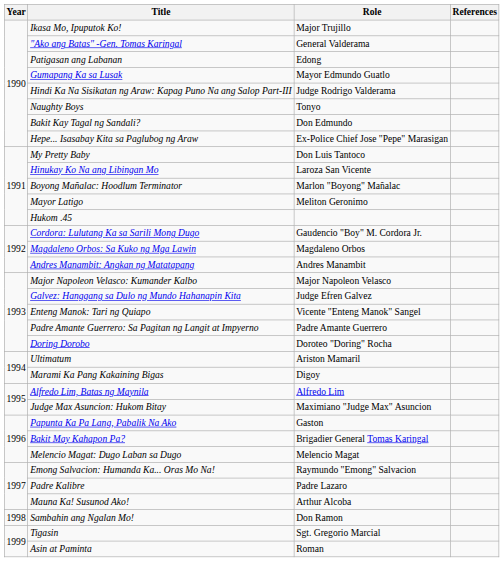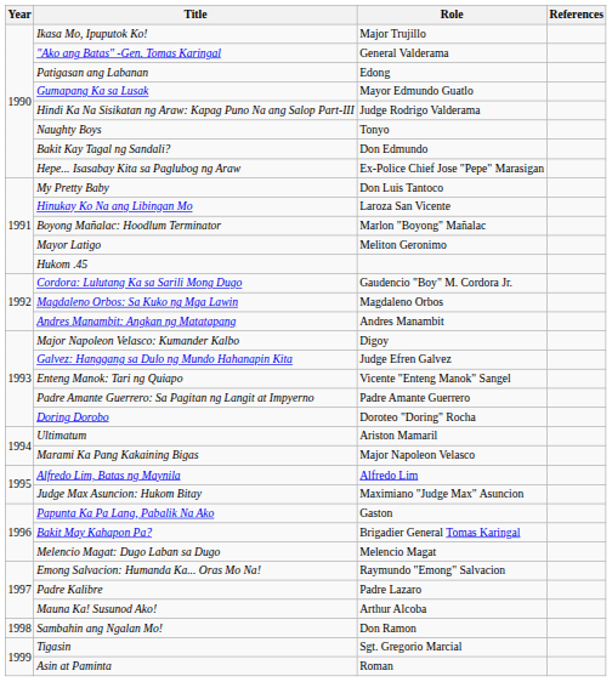 <table class="wikitable" style="font-size: 95%;">
 <tr>
 <th>Year</th>
 <th>Title</th>
 <th>Role</th>
 <th>References</th>
 </tr>
 <tr>
 <td rowspan="8">1990</td>
 <td><em>Ikasa Mo, Ipuputok Ko!</em></td>
 <td>Major Trujillo</td>
 <td></td>
 </tr>
 <tr>
 <td><em><a href='#'>"Ako ang Batas" -Gen. Tomas Karingal</a></em></td>
 <td>General Valderama</td>
 <td></td>
 </tr>
 <tr>
 <td><em>Patigasan ang Labanan</em></td>
 <td>Edong</td>
 <td></td>
 </tr>
 <tr>
 <td><em><a href='#'>Gumapang Ka sa Lusak</a></em></td>
 <td>Mayor Edmundo Guatlo</td>
 <td></td>
 </tr>
 <tr>
 <td><em>Hindi Ka Na Sisikatan ng Araw: Kapag Puno Na ang Salop Part-III</em></td>
 <td>Judge Rodrigo Valderama</td>
 <td></td>
 </tr>
 <tr>
 <td><em>Naughty Boys</em></td>
 <td>Tonyo</td>
 <td></td>
 </tr>
 <tr>
 <td><em>Bakit Kay Tagal ng Sandali?</em></td>
 <td>Don Edmundo</td>
 <td></td>
 </tr>
 <tr>
 <td><em>Hepe... Isasabay Kita sa Paglubog ng Araw</em></td>
 <td>Ex-Police Chief Jose "Pepe" Marasigan</td>
 <td></td>
 </tr>
 <tr>
 <td rowspan="5">1991</td>
 <td><em>My Pretty Baby</em></td>
 <td>Don Luis Tantoco</td>
 <td></td>
 </tr>
 <tr>
 <td><em><a href='#'>Hinukay Ko Na ang Libingan Mo</a></em></td>
 <td>Laroza San Vicente</td>
 <td></td>
 </tr>
 <tr>
 <td><em>Boyong Mañalac: Hoodlum Terminator</em></td>
 <td>Marlon "Boyong" Mañalac</td>
 <td></td>
 </tr>
 <tr>
 <td><em>Mayor Latigo</em></td>
 <td>Meliton Geronimo</td>
 <td></td>
 </tr>
 <tr>
 <td><em>Hukom .45</em></td>
 <td></td>
 <td></td>
 </tr>
 <tr>
 <td rowspan="3">1992</td>
 <td><em><a href='#'>Cordora: Lulutang Ka sa Sarili Mong Dugo</a></em></td>
 <td>Gaudencio "Boy" M. Cordora Jr.</td>
 <td></td>
 </tr>
 <tr>
 <td><em><a href='#'>Magdaleno Orbos: Sa Kuko ng Mga Lawin</a></em></td>
 <td>Magdaleno Orbos</td>
 <td></td>
 </tr>
 <tr>
 <td><em><a href='#'>Andres Manambit: Angkan ng Matatapang</a></em></td>
 <td>Andres Manambit</td>
 <td></td>
 </tr>
 <tr>
 <td rowspan="5">1993</td>
 <td><em>Major Napoleon Velasco: Kumander Kalbo</em></td>
-<td>Major Napoleon Velasco</td>
+<td>Digoy</td>
 <td></td>
 </tr>
 <tr>
 <td><em><a href='#'>Galvez: Hanggang sa Dulo ng Mundo Hahanapin Kita</a></em></td>
 <td>Judge Efren Galvez</td>
 <td></td>
 </tr>
 <tr>
 <td><em>Enteng Manok: Tari ng Quiapo</em></td>
 <td>Vicente "Enteng Manok" Sangel</td>
 <td></td>
 </tr>
 <tr>
 <td><em>Padre Amante Guerrero: Sa Pagitan ng Langit at Impyerno</em></td>
 <td>Padre Amante Guerrero</td>
 <td></td>
 </tr>
 <tr>
 <td><em><a href='#'>Doring Dorobo</a></em></td>
 <td>Doroteo "Doring" Rocha</td>
 <td></td>
 </tr>
 <tr>
 <td rowspan="2">1994</td>
 <td><em>Ultimatum</em></td>
 <td>Ariston Mamaril</td>
 <td></td>
 </tr>
 <tr>
 <td><em>Marami Ka Pang Kakaining Bigas</em></td>
-<td>Digoy</td>
+<td>Major Napoleon Velasco</td>
 <td></td>
 </tr>
 <tr>
 <td rowspan="2">1995</td>
 <td><em><a href='#'>Alfredo Lim, Batas ng Maynila</a></em></td>
 <td><a href='#'>Alfredo Lim</a></td>
 <td></td>
 </tr>
 <tr>
 <td><em>Judge Max Asuncion: Hukom Bitay</em></td>
 <td>Maximiano "Judge Max" Asuncion</td>
 <td></td>
 </tr>
 <tr>
 <td rowspan="3">1996</td>
 <td><em><a href='#'>Papunta Ka Pa Lang, Pabalik Na Ako</a></em></td>
 <td>Gaston</td>
 <td></td>
 </tr>
 <tr>
 <td><em><a href='#'>Bakit May Kahapon Pa?</a></em></td>
 <td>Brigadier General <a href='#'>Tomas Karingal</a></td>
 <td></td>
 </tr>
 <tr>
 <td><em>Melencio Magat: Dugo Laban sa Dugo</em></td>
 <td>Melencio Magat</td>
 <td></td>
 </tr>
 <tr>
 <td rowspan="3">1997</td>
 <td><em>Emong Salvacion: Humanda Ka... Oras Mo Na!</em></td>
 <td>Raymundo "Emong" Salvacion</td>
 <td></td>
 </tr>
 <tr>
 <td><em>Padre Kalibre</em></td>
 <td>Padre Lazaro</td>
 <td></td>
 </tr>
 <tr>
 <td><em>Mauna Ka! Susunod Ako!</em></td>
 <td>Arthur Alcoba</td>
 <td></td>
 </tr>
 <tr>
 <td>1998</td>
 <td><em>Sambahin ang Ngalan Mo!</em></td>
 <td>Don Ramon</td>
 <td></td>
 </tr>
 <tr>
 <td rowspan="2">1999</td>
 <td><em>Tigasin</em></td>
 <td>Sgt. Gregorio Marcial</td>
 <td></td>
 </tr>
 <tr>
 <td><em>Asin at Paminta</em></td>
 <td>Roman</td>
 <td></td>
 </tr>
 </table>
